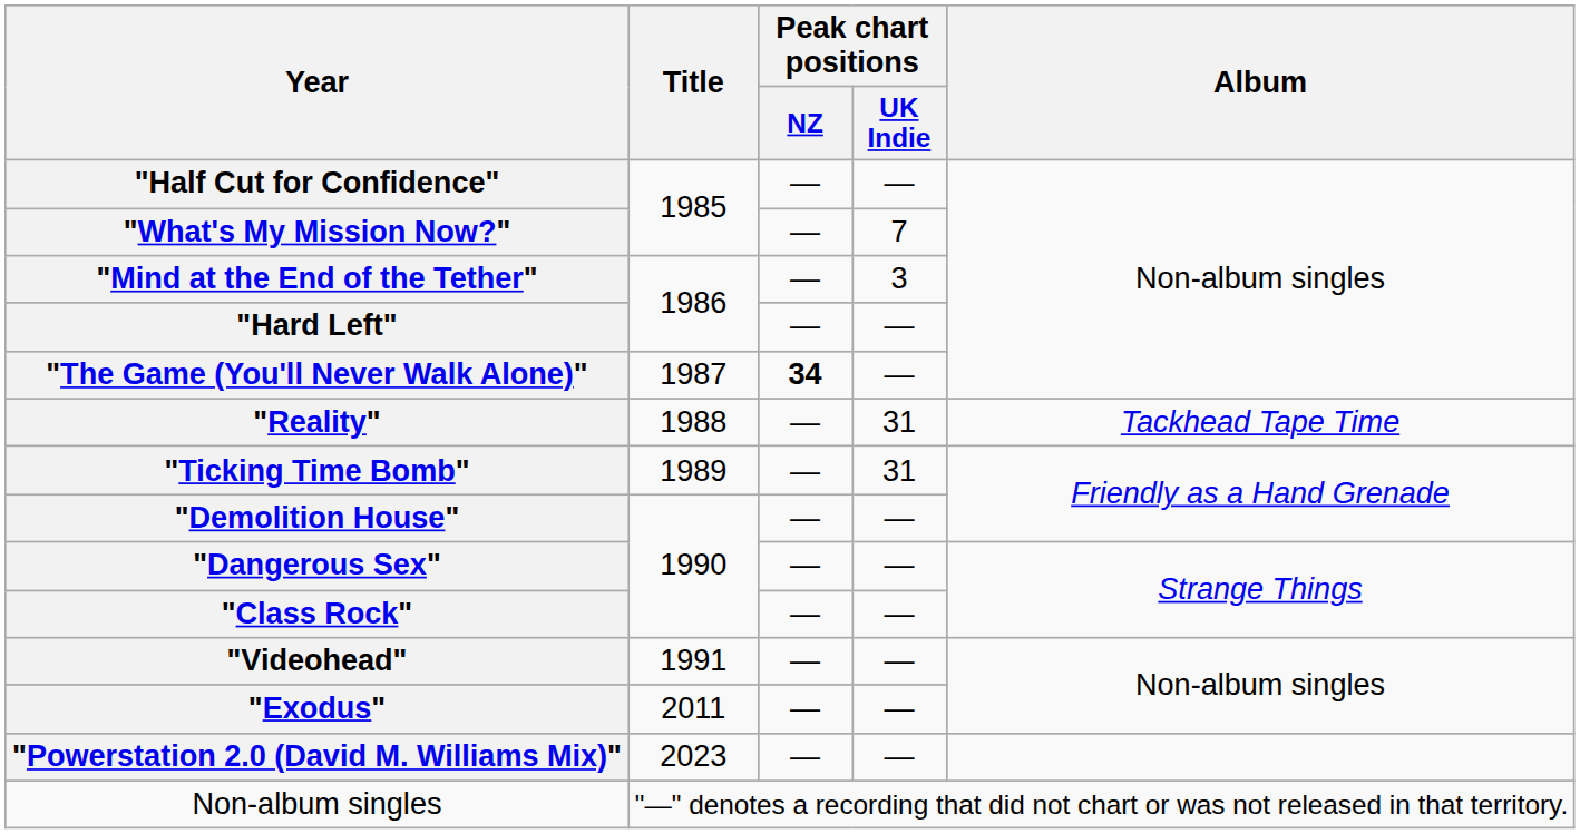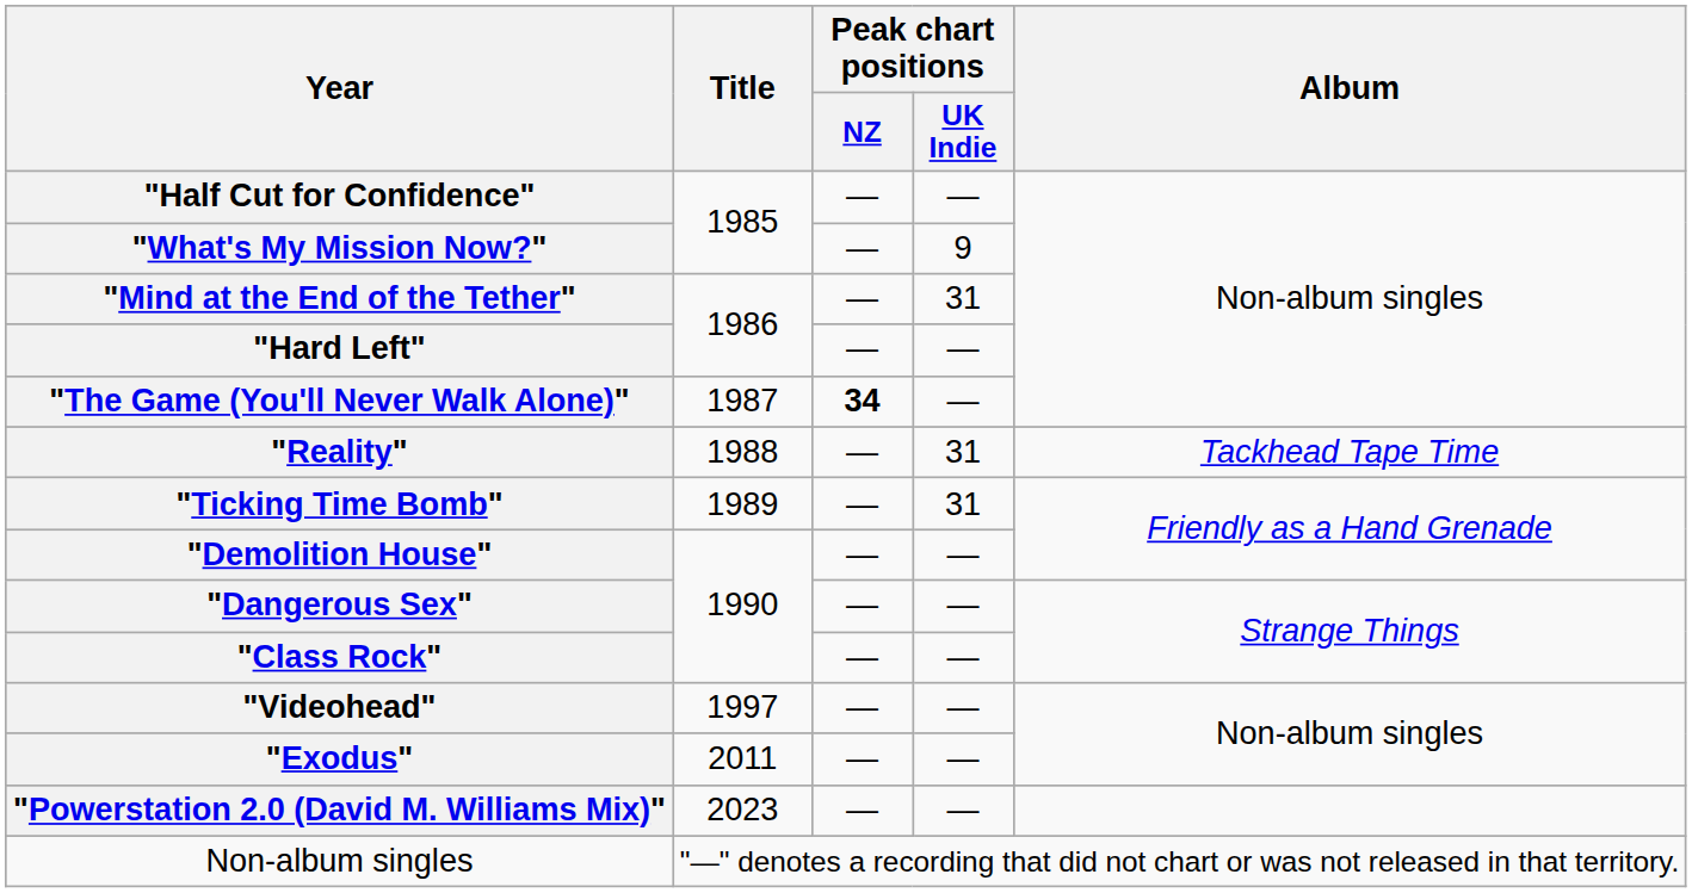 <table class="wikitable plainrowheaders" style="text-align:center;">
 <tr>
 <th scope="col" rowspan="2">Year</th>
 <th scope="col" rowspan="2">Title</th>
 <th scope="col" colspan="2">Peak chart positions</th>
 <th scope="col" rowspan="2">Album</th>
 </tr>
 <tr>
 <th scope="col" rowspan="1" style="width:3em;font-size:90%;"><a href='#'>NZ</a><br></th>
 <th scope="col" rowspan="1" style="width:3em;font-size:90%;"><a href='#'>UK Indie</a><br></th>
 </tr>
 <tr>
 <th scope="row">"Half Cut for Confidence"</th>
 <td rowspan="2">1985</td>
 <td>—</td>
 <td>—</td>
 <td rowspan="5">Non-album singles</td>
 </tr>
 <tr>
 <th scope="row">"<a href='#'>What's My Mission Now?</a>"</th>
 <td>—</td>
-<td>7</td>
+<td>9</td>
 </tr>
 <tr>
 <th scope="row">"<a href='#'>Mind at the End of the Tether</a>"</th>
 <td rowspan="2">1986</td>
 <td>—</td>
-<td>3</td>
+<td>31</td>
 </tr>
 <tr>
 <th scope="row">"Hard Left"</th>
 <td>—</td>
 <td>—</td>
 </tr>
 <tr>
 <th scope="row">"<a href='#'>The Game (You'll Never Walk Alone)</a>"</th>
 <td rowspan="1">1987</td>
 <td><strong>34</strong></td>
 <td>—</td>
 </tr>
 <tr>
 <th scope="row">"<a href='#'>Reality</a>"</th>
 <td rowspan="1">1988</td>
 <td>—</td>
 <td>31</td>
 <td rowspan="1"><em><a href='#'>Tackhead Tape Time</a></em></td>
 </tr>
 <tr>
 <th scope="row">"<a href='#'>Ticking Time Bomb</a>"</th>
 <td rowspan="1">1989</td>
 <td>—</td>
 <td>31</td>
 <td rowspan="2"><em><a href='#'>Friendly as a Hand Grenade</a></em></td>
 </tr>
 <tr>
 <th scope="row">"<a href='#'>Demolition House</a>"</th>
 <td rowspan="3">1990</td>
 <td>—</td>
 <td>—</td>
 </tr>
 <tr>
 <th scope="row">"<a href='#'>Dangerous Sex</a>"</th>
 <td>—</td>
 <td>—</td>
 <td rowspan="2"><em><a href='#'>Strange Things</a></em></td>
 </tr>
 <tr>
 <th scope="row">"<a href='#'>Class Rock</a>"</th>
 <td>—</td>
 <td>—</td>
 </tr>
 <tr>
 <th scope="row">"Videohead"</th>
-<td rowspan="1">1991</td>
+<td rowspan="1">1997</td>
 <td>—</td>
 <td>—</td>
 <td rowspan="2">Non-album singles</td>
 </tr>
 <tr>
 <th scope="row">"<a href='#'>Exodus</a>"</th>
 <td rowspan="1">2011</td>
 <td>—</td>
 <td>—</td>
 </tr>
 <tr>
 <th scope="row">"<a href='#'>Powerstation 2.0 (David M. Williams Mix)</a>"</th>
 <td rowspan="1">2023</td>
 <td>—</td>
 <td>—</td>
 </tr>
 <tr>
 <td rowspan="2">Non-album singles</td>
 <td colspan="14" style="font-size:90%">"—" denotes a recording that did not chart or was not released in that territory.</td>
 </tr>
 </table>
